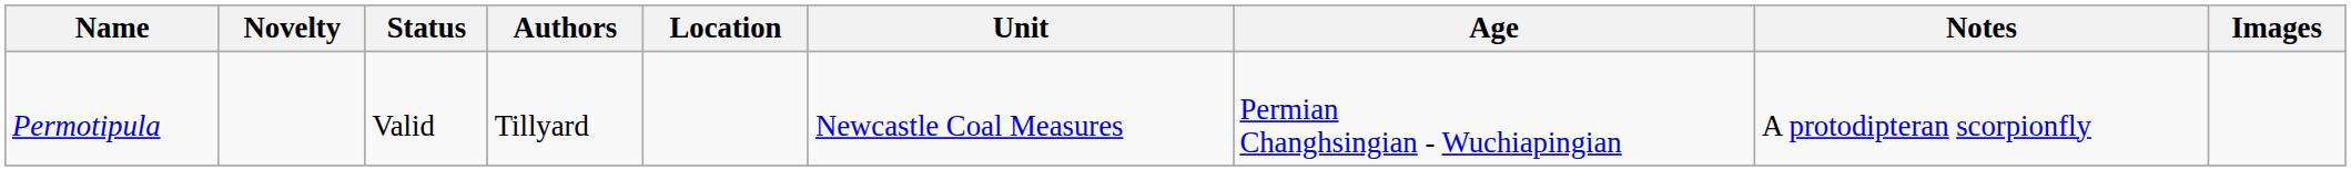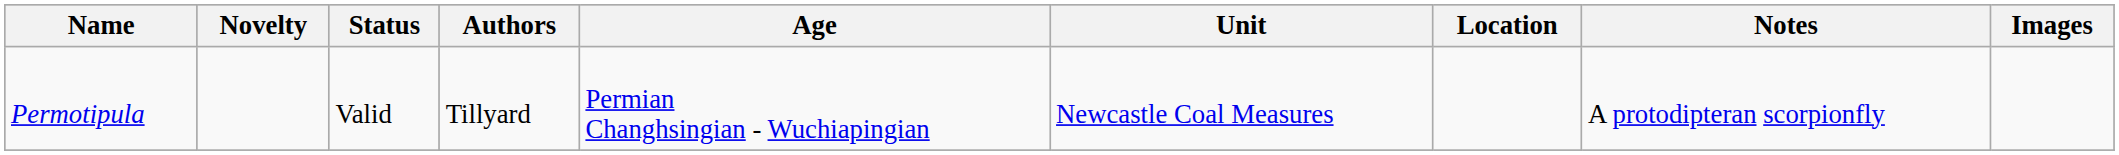 <table class="wikitable sortable" align="center" width="100%">
 <tr>
 <th>Name</th>
 <th>Novelty</th>
 <th>Status</th>
 <th>Authors</th>
+<th>Age</th>
+<th>Unit</th>
 <th>Location</th>
-<th>Unit</th>
-<th>Age</th>
 <th>Notes</th>
 <th>Images</th>
 </tr>
 <tr>
 <td><br><em><a href='#'>Permotipula</a></em></td>
 <td></td>
 <td><br>Valid</td>
 <td><br>Tillyard</td>
+<td><br><a href='#'>Permian</a><br><a href='#'>Changhsingian</a> - <a href='#'>Wuchiapingian</a></td>
+<td><br><a href='#'>Newcastle Coal Measures</a></td>
 <td><br><br></td>
-<td><br><a href='#'>Newcastle Coal Measures</a></td>
-<td><br><a href='#'>Permian</a><br><a href='#'>Changhsingian</a> - <a href='#'>Wuchiapingian</a></td>
 <td><br>A <a href='#'>protodipteran</a> <a href='#'>scorpionfly</a></td>
 <td><br></td>
 </tr>
 </table>
